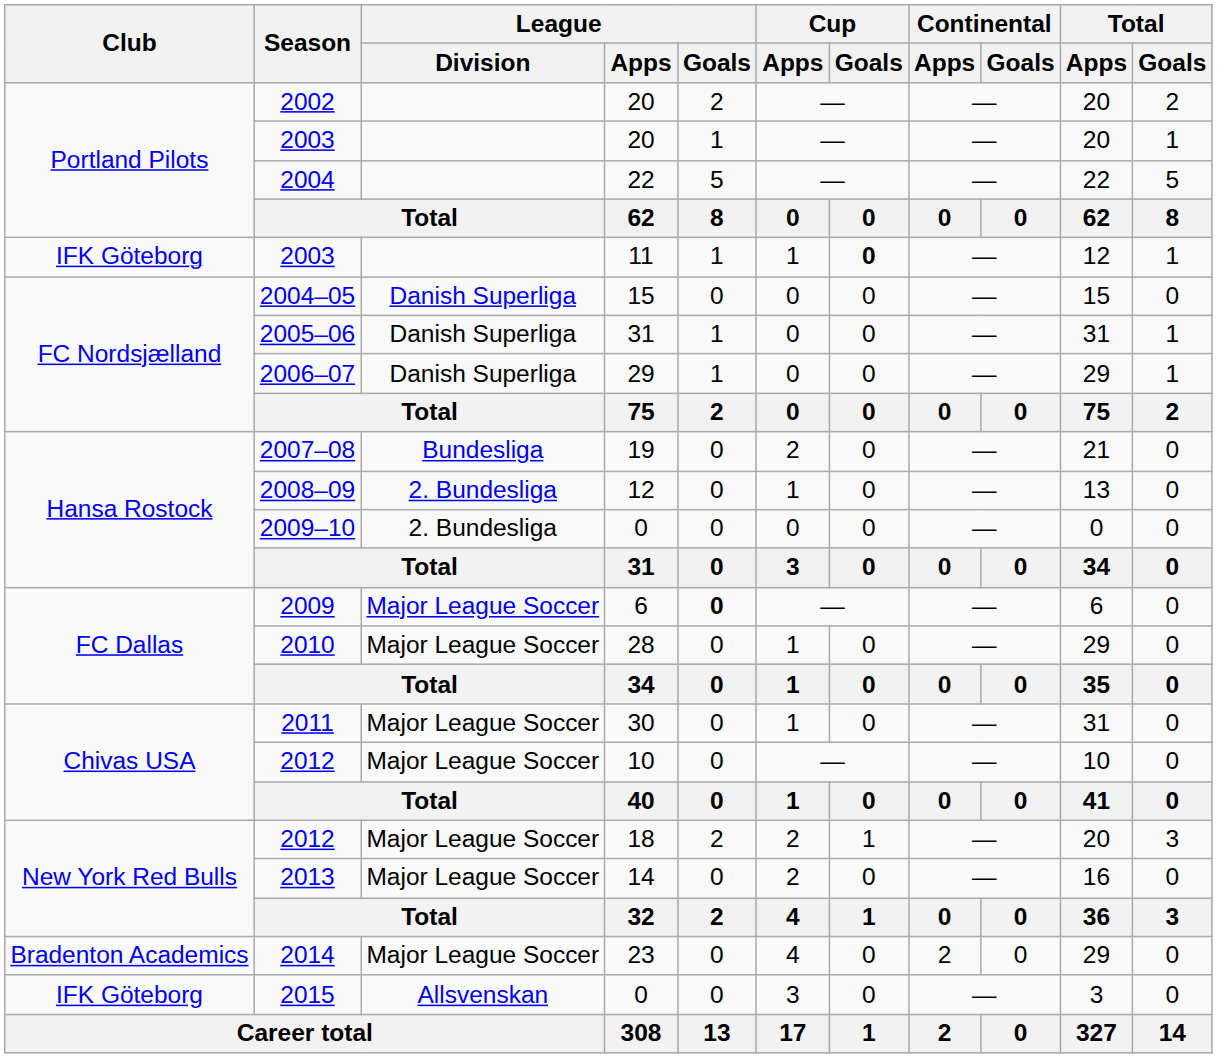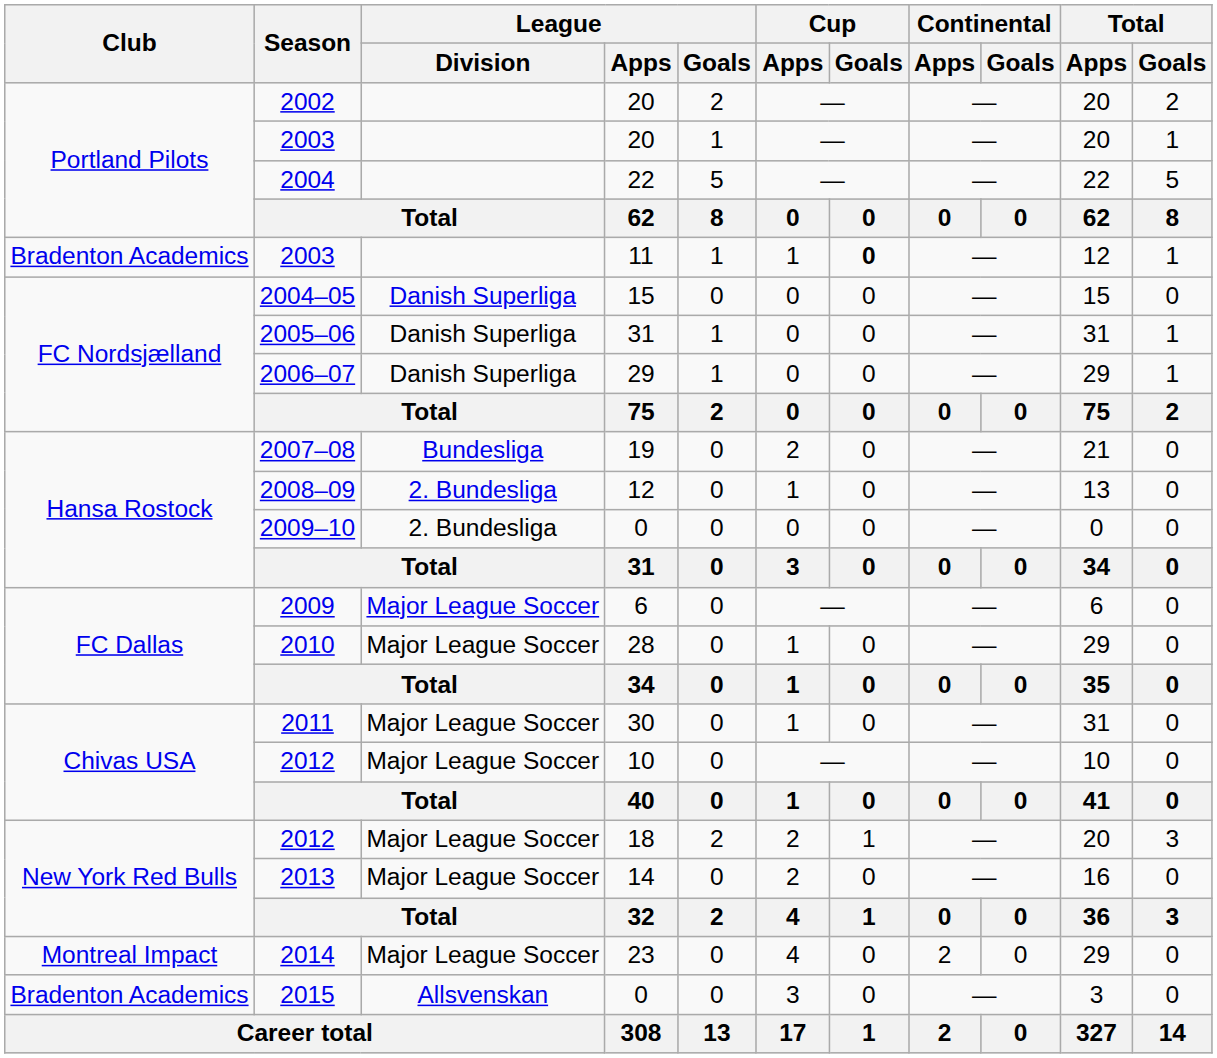 <table class="wikitable" style="text-align:center">
 <tr>
 <th rowspan="2">Club</th>
 <th rowspan="2">Season</th>
 <th colspan="3">League</th>
 <th colspan="2">Cup</th>
 <th colspan="2">Continental</th>
 <th colspan="2">Total</th>
 </tr>
 <tr>
 <th>Division</th>
 <th>Apps</th>
 <th>Goals</th>
 <th>Apps</th>
 <th>Goals</th>
 <th>Apps</th>
 <th>Goals</th>
 <th>Apps</th>
 <th>Goals</th>
 </tr>
 <tr>
 <td rowspan="4"><a href='#'>Portland Pilots</a></td>
 <td><a href='#'>2002</a></td>
 <td></td>
 <td>20</td>
 <td>2</td>
 <td colspan="2">—</td>
 <td colspan="2">—</td>
 <td>20</td>
 <td>2</td>
 </tr>
 <tr>
 <td><a href='#'>2003</a></td>
 <td></td>
 <td>20</td>
 <td>1</td>
 <td colspan="2">—</td>
 <td colspan="2">—</td>
 <td>20</td>
 <td>1</td>
 </tr>
 <tr>
 <td><a href='#'>2004</a></td>
 <td></td>
 <td>22</td>
 <td>5</td>
 <td colspan="2">—</td>
 <td colspan="2">—</td>
 <td>22</td>
 <td>5</td>
 </tr>
 <tr>
 <th colspan="2">Total</th>
 <th>62</th>
 <th>8</th>
 <th>0</th>
 <th>0</th>
 <th>0</th>
 <th>0</th>
 <th>62</th>
 <th>8</th>
 </tr>
 <tr>
-<td><a href='#'>IFK Göteborg</a></td>
+<td><a href='#'>Bradenton Academics</a></td>
 <td><a href='#'>2003</a></td>
 <td></td>
 <td>11</td>
 <td>1</td>
 <td>1</td>
 <td><strong>0</strong></td>
 <td colspan="2">—</td>
 <td>12</td>
 <td>1</td>
 </tr>
 <tr>
 <td rowspan="4"><a href='#'>FC Nordsjælland</a></td>
 <td><a href='#'>2004–05</a></td>
 <td><a href='#'>Danish Superliga</a></td>
 <td>15</td>
 <td>0</td>
 <td>0</td>
 <td>0</td>
 <td colspan="2">—</td>
 <td>15</td>
 <td>0</td>
 </tr>
 <tr>
 <td><a href='#'>2005–06</a></td>
 <td>Danish Superliga</td>
 <td>31</td>
 <td>1</td>
 <td>0</td>
 <td>0</td>
 <td colspan="2">—</td>
 <td>31</td>
 <td>1</td>
 </tr>
 <tr>
 <td><a href='#'>2006–07</a></td>
 <td>Danish Superliga</td>
 <td>29</td>
 <td>1</td>
 <td>0</td>
 <td>0</td>
 <td colspan="2">—</td>
 <td>29</td>
 <td>1</td>
 </tr>
 <tr>
 <th colspan="2">Total</th>
 <th>75</th>
 <th>2</th>
 <th>0</th>
 <th>0</th>
 <th>0</th>
 <th>0</th>
 <th>75</th>
 <th>2</th>
 </tr>
 <tr>
 <td rowspan="4"><a href='#'>Hansa Rostock</a></td>
 <td><a href='#'>2007–08</a></td>
 <td><a href='#'>Bundesliga</a></td>
 <td>19</td>
 <td>0</td>
 <td>2</td>
 <td>0</td>
 <td colspan="2">—</td>
 <td>21</td>
 <td>0</td>
 </tr>
 <tr>
 <td><a href='#'>2008–09</a></td>
 <td><a href='#'>2. Bundesliga</a></td>
 <td>12</td>
 <td>0</td>
 <td>1</td>
 <td>0</td>
 <td colspan="2">—</td>
 <td>13</td>
 <td>0</td>
 </tr>
 <tr>
 <td><a href='#'>2009–10</a></td>
 <td>2. Bundesliga</td>
 <td>0</td>
 <td>0</td>
 <td>0</td>
 <td>0</td>
 <td colspan="2">—</td>
 <td>0</td>
 <td>0</td>
 </tr>
 <tr>
 <th colspan="2">Total</th>
 <th>31</th>
 <th>0</th>
 <th>3</th>
 <th>0</th>
 <th>0</th>
 <th>0</th>
 <th>34</th>
 <th>0</th>
 </tr>
 <tr>
 <td rowspan="3"><a href='#'>FC Dallas</a></td>
 <td><a href='#'>2009</a></td>
 <td><a href='#'>Major League Soccer</a></td>
 <td>6</td>
-<td><strong>0</strong></td>
+<td>0</td>
 <td colspan="2">—</td>
 <td colspan="2">—</td>
 <td>6</td>
 <td>0</td>
 </tr>
 <tr>
 <td><a href='#'>2010</a></td>
 <td>Major League Soccer</td>
 <td>28</td>
 <td>0</td>
 <td>1</td>
 <td>0</td>
 <td colspan="2">—</td>
 <td>29</td>
 <td>0</td>
 </tr>
 <tr>
 <th colspan="2">Total</th>
 <th>34</th>
 <th>0</th>
 <th>1</th>
 <th>0</th>
 <th>0</th>
 <th>0</th>
 <th>35</th>
 <th>0</th>
 </tr>
 <tr>
 <td rowspan="3"><a href='#'>Chivas USA</a></td>
 <td><a href='#'>2011</a></td>
 <td>Major League Soccer</td>
 <td>30</td>
 <td>0</td>
 <td>1</td>
 <td>0</td>
 <td colspan="2">—</td>
 <td>31</td>
 <td>0</td>
 </tr>
 <tr>
 <td><a href='#'>2012</a></td>
 <td>Major League Soccer</td>
 <td>10</td>
 <td>0</td>
 <td colspan="2">—</td>
 <td colspan="2">—</td>
 <td>10</td>
 <td>0</td>
 </tr>
 <tr>
 <th colspan="2">Total</th>
 <th>40</th>
 <th>0</th>
 <th>1</th>
 <th>0</th>
 <th>0</th>
 <th>0</th>
 <th>41</th>
 <th>0</th>
 </tr>
 <tr>
 <td rowspan="3"><a href='#'>New York Red Bulls</a></td>
 <td><a href='#'>2012</a></td>
 <td>Major League Soccer</td>
 <td>18</td>
 <td>2</td>
 <td>2</td>
 <td>1</td>
 <td colspan="2">—</td>
 <td>20</td>
 <td>3</td>
 </tr>
 <tr>
 <td><a href='#'>2013</a></td>
 <td>Major League Soccer</td>
 <td>14</td>
 <td>0</td>
 <td>2</td>
 <td>0</td>
 <td colspan="2">—</td>
 <td>16</td>
 <td>0</td>
 </tr>
 <tr>
 <th colspan="2">Total</th>
 <th>32</th>
 <th>2</th>
 <th>4</th>
 <th>1</th>
 <th>0</th>
 <th>0</th>
 <th>36</th>
 <th>3</th>
 </tr>
 <tr>
-<td><a href='#'>Bradenton Academics</a></td>
+<td><a href='#'>Montreal Impact</a></td>
 <td><a href='#'>2014</a></td>
 <td>Major League Soccer</td>
 <td>23</td>
 <td>0</td>
 <td>4</td>
 <td>0</td>
 <td>2</td>
 <td>0</td>
 <td>29</td>
 <td>0</td>
 </tr>
 <tr>
-<td><a href='#'>IFK Göteborg</a></td>
+<td><a href='#'>Bradenton Academics</a></td>
 <td><a href='#'>2015</a></td>
 <td><a href='#'>Allsvenskan</a></td>
 <td>0</td>
 <td>0</td>
 <td>3</td>
 <td>0</td>
 <td colspan="2">—</td>
 <td>3</td>
 <td>0</td>
 </tr>
 <tr>
 <th colspan="3">Career total</th>
 <th>308</th>
 <th>13</th>
 <th>17</th>
 <th>1</th>
 <th>2</th>
 <th>0</th>
 <th>327</th>
 <th>14</th>
 </tr>
 </table>
